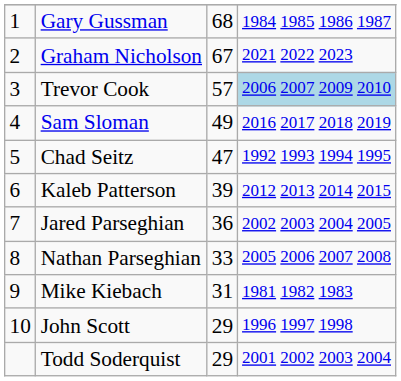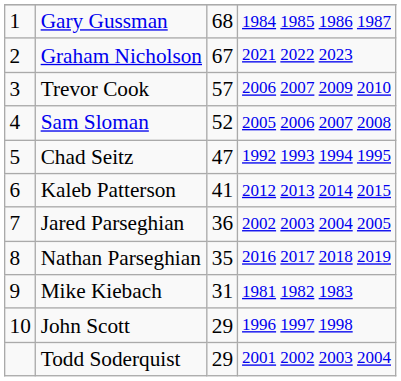 <table class="wikitable">
 <tr>
 </tr>
 <tr>
 <td>1</td>
 <td><a href='#'>Gary Gussman</a></td>
 <td>68</td>
 <td style="font-size:80%;"><a href='#'>1984</a> <a href='#'>1985</a> <a href='#'>1986</a> <a href='#'>1987</a></td>
 </tr>
 <tr>
 <td>2</td>
 <td><a href='#'>Graham Nicholson</a></td>
 <td>67</td>
 <td style="font-size:80%;"><a href='#'>2021</a> <a href='#'>2022</a> <a href='#'>2023</a></td>
 </tr>
 <tr>
 <td>3</td>
 <td>Trevor Cook</td>
 <td>57</td>
-<td style="background: lightblue; font-size:80%;"><a href='#'>2006</a> <a href='#'>2007</a> <a href='#'>2009</a> <a href='#'>2010</a></td>
+<td style="font-size:80%;"><a href='#'>2006</a> <a href='#'>2007</a> <a href='#'>2009</a> <a href='#'>2010</a></td>
 </tr>
 <tr>
 <td>4</td>
 <td><a href='#'>Sam Sloman</a></td>
-<td>49</td>
-<td style="font-size:80%;"><a href='#'>2016</a> <a href='#'>2017</a> <a href='#'>2018</a> <a href='#'>2019</a></td>
+<td>52</td>
+<td style="font-size:80%;"><a href='#'>2005</a> <a href='#'>2006</a> <a href='#'>2007</a> <a href='#'>2008</a></td>
 </tr>
 <tr>
 <td>5</td>
 <td>Chad Seitz</td>
 <td>47</td>
 <td style="font-size:80%;"><a href='#'>1992</a> <a href='#'>1993</a> <a href='#'>1994</a> <a href='#'>1995</a></td>
 </tr>
 <tr>
 <td>6</td>
 <td>Kaleb Patterson</td>
-<td>39</td>
+<td>41</td>
 <td style="font-size:80%;"><a href='#'>2012</a> <a href='#'>2013</a> <a href='#'>2014</a> <a href='#'>2015</a></td>
 </tr>
 <tr>
 <td>7</td>
 <td>Jared Parseghian</td>
 <td>36</td>
 <td style="font-size:80%;"><a href='#'>2002</a> <a href='#'>2003</a> <a href='#'>2004</a> <a href='#'>2005</a></td>
 </tr>
 <tr>
 <td>8</td>
 <td>Nathan Parseghian</td>
-<td>33</td>
-<td style="font-size:80%;"><a href='#'>2005</a> <a href='#'>2006</a> <a href='#'>2007</a> <a href='#'>2008</a></td>
+<td>35</td>
+<td style="font-size:80%;"><a href='#'>2016</a> <a href='#'>2017</a> <a href='#'>2018</a> <a href='#'>2019</a></td>
 </tr>
 <tr>
 <td>9</td>
 <td>Mike Kiebach</td>
 <td>31</td>
 <td style="font-size:80%;"><a href='#'>1981</a> <a href='#'>1982</a> <a href='#'>1983</a></td>
 </tr>
 <tr>
 <td>10</td>
 <td>John Scott</td>
 <td>29</td>
 <td style="font-size:80%;"><a href='#'>1996</a> <a href='#'>1997</a> <a href='#'>1998</a></td>
 </tr>
 <tr>
 <td></td>
 <td>Todd Soderquist</td>
 <td>29</td>
 <td style="font-size:80%;"><a href='#'>2001</a> <a href='#'>2002</a> <a href='#'>2003</a> <a href='#'>2004</a></td>
 </tr>
 </table>
